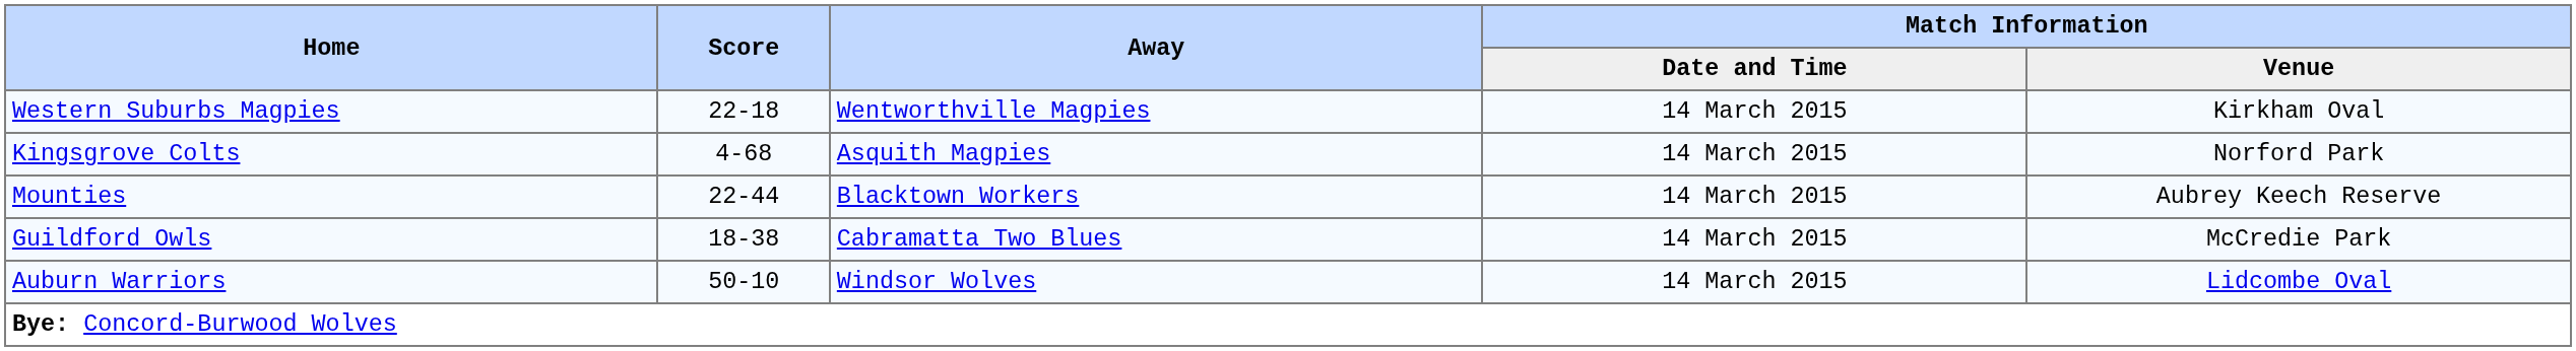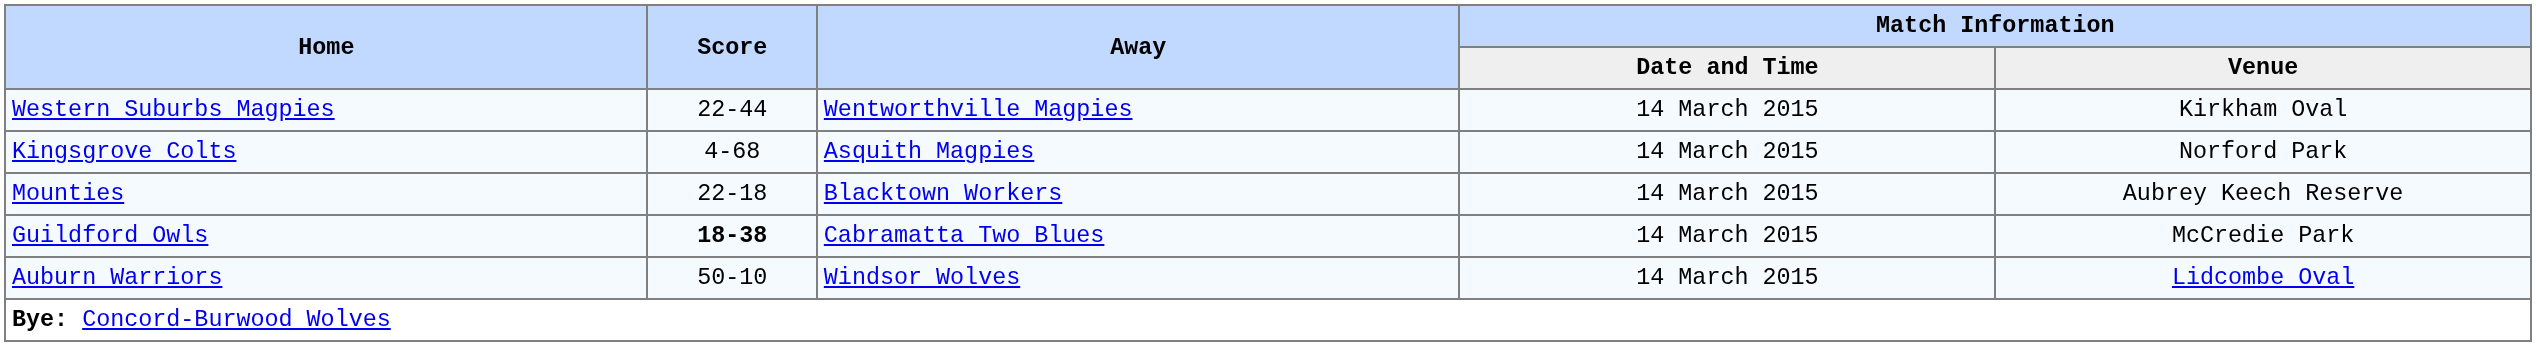 <table border=1 style="border-collapse:collapse; font-size:90%; text-align:center;" cellpadding=3 cellspacing=0>
 <tr bgcolor=#C1D8FF>
 <th rowspan=2 width=12%>Home</th>
 <th rowspan=2 width=3%>Score</th>
 <th rowspan=2 width=12%>Away</th>
 <th colspan=5>Match Information</th>
 </tr>
 <tr bgcolor=#EFEFEF>
 <th width=10%>Date and Time</th>
 <th width=10%>Venue</th>
 </tr>
 <tr bgcolor=#F5FAFF>
 <td align="left"><a href='#'>Western Suburbs Magpies</a></td>
-<td>22-18</td>
+<td>22-44</td>
 <td align="left"><a href='#'>Wentworthville Magpies</a></td>
 <td>14 March 2015</td>
 <td>Kirkham Oval</td>
 </tr>
 <tr bgcolor=#F5FAFF>
 <td align="left"><a href='#'>Kingsgrove Colts</a></td>
 <td>4-68</td>
 <td align="left"><a href='#'>Asquith Magpies</a></td>
 <td>14 March 2015</td>
 <td>Norford Park</td>
 </tr>
 <tr bgcolor=#F5FAFF>
 <td align="left"><a href='#'>Mounties</a></td>
-<td>22-44</td>
+<td>22-18</td>
 <td align="left"><a href='#'>Blacktown Workers</a></td>
 <td>14 March 2015</td>
 <td>Aubrey Keech Reserve</td>
 </tr>
 <tr bgcolor=#F5FAFF>
 <td align="left"><a href='#'>Guildford Owls</a></td>
-<td>18-38</td>
+<td><strong>18-38</strong></td>
 <td align="left"><a href='#'>Cabramatta Two Blues</a></td>
 <td>14 March 2015</td>
 <td>McCredie Park</td>
 </tr>
 <tr bgcolor=#F5FAFF>
 <td align="left"><a href='#'>Auburn Warriors</a></td>
 <td>50-10</td>
 <td align="left"><a href='#'>Windsor Wolves</a></td>
 <td>14 March 2015</td>
 <td><a href='#'>Lidcombe Oval</a></td>
 </tr>
 <tr>
 <td colspan="5" style="text-align:left;"><strong>Bye:</strong> <a href='#'>Concord-Burwood Wolves</a></td>
 </tr>
 </table>
